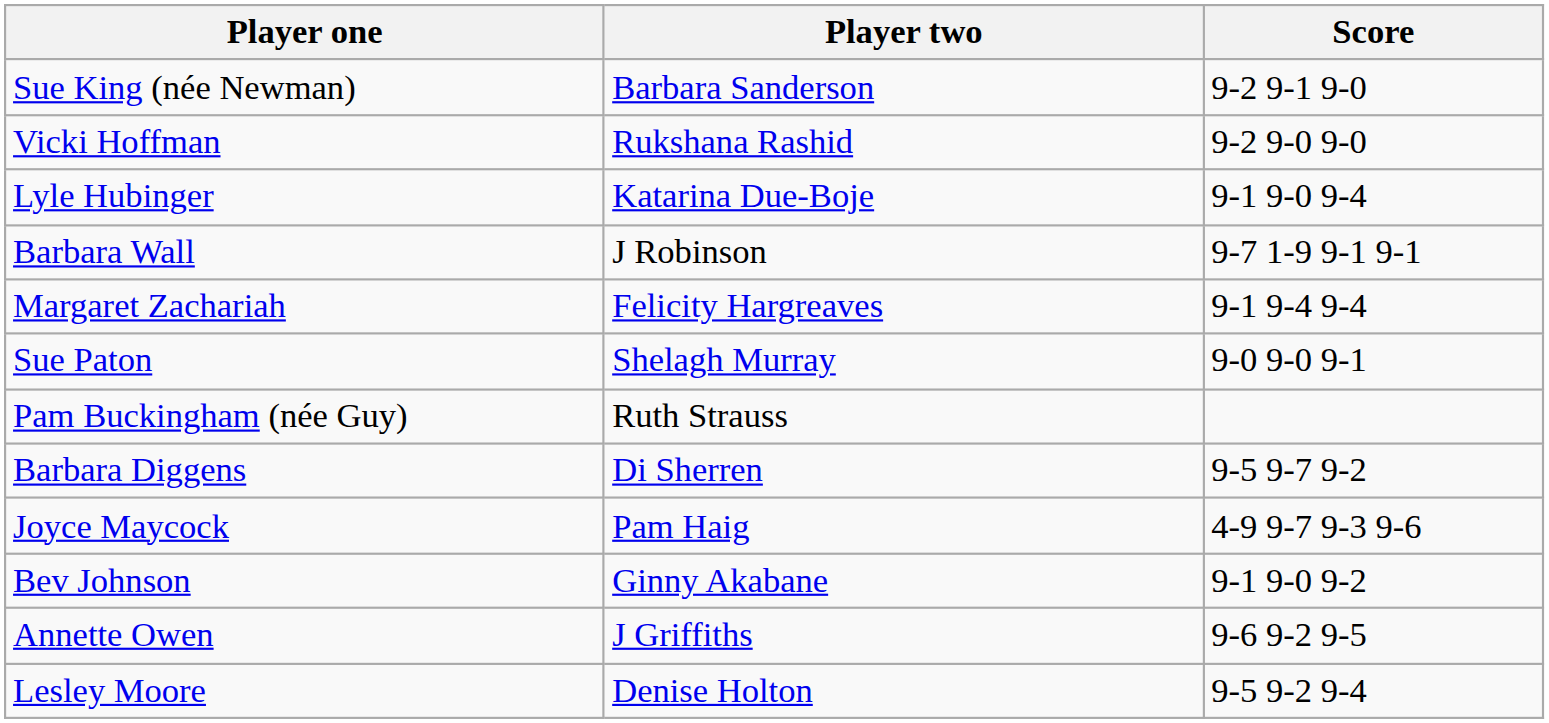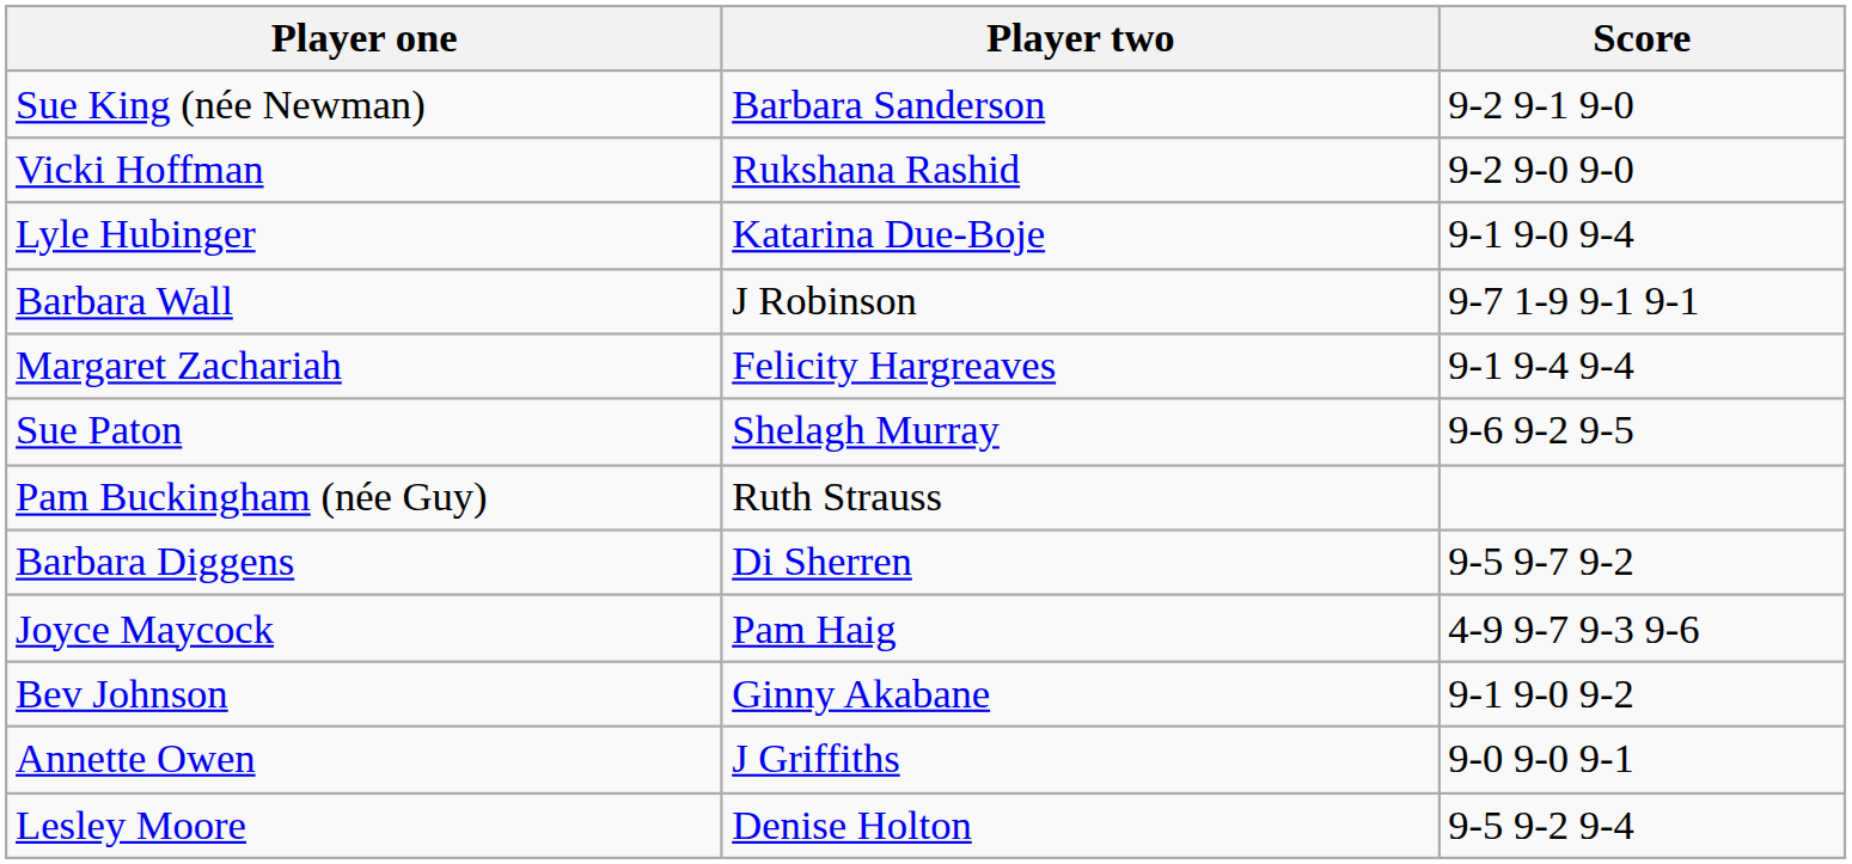 <table class="wikitable">
 <tr>
 <th width=270>Player one</th>
 <th width=270>Player two</th>
 <th width=150>Score</th>
 </tr>
 <tr>
 <td> <a href='#'>Sue King</a> (née Newman)</td>
 <td> <a href='#'>Barbara Sanderson</a></td>
 <td>9-2 9-1 9-0</td>
 </tr>
 <tr>
 <td> <a href='#'>Vicki Hoffman</a></td>
 <td> <a href='#'>Rukshana Rashid</a></td>
 <td>9-2 9-0 9-0</td>
 </tr>
 <tr>
 <td> <a href='#'>Lyle Hubinger</a></td>
 <td> <a href='#'>Katarina Due-Boje</a></td>
 <td>9-1 9-0 9-4</td>
 </tr>
 <tr>
 <td> <a href='#'>Barbara Wall</a></td>
 <td> J Robinson</td>
 <td>9-7 1-9 9-1 9-1</td>
 </tr>
 <tr>
 <td> <a href='#'>Margaret Zachariah</a></td>
 <td> <a href='#'>Felicity Hargreaves</a></td>
 <td>9-1 9-4 9-4</td>
 </tr>
 <tr>
 <td> <a href='#'>Sue Paton</a></td>
 <td> <a href='#'>Shelagh Murray</a></td>
-<td>9-0 9-0 9-1</td>
+<td>9-6 9-2 9-5</td>
 </tr>
 <tr>
 <td> <a href='#'>Pam Buckingham</a> (née Guy)</td>
 <td> Ruth Strauss</td>
 <td></td>
 </tr>
 <tr>
 <td> <a href='#'>Barbara Diggens</a></td>
 <td> <a href='#'>Di Sherren</a></td>
 <td>9-5 9-7 9-2</td>
 </tr>
 <tr>
 <td> <a href='#'>Joyce Maycock</a></td>
 <td> <a href='#'>Pam Haig</a></td>
 <td>4-9 9-7 9-3 9-6</td>
 </tr>
 <tr>
 <td> <a href='#'>Bev Johnson</a></td>
 <td> <a href='#'>Ginny Akabane</a></td>
 <td>9-1 9-0 9-2</td>
 </tr>
 <tr>
 <td> <a href='#'>Annette Owen</a></td>
 <td> <a href='#'>J Griffiths</a></td>
-<td>9-6 9-2 9-5</td>
+<td>9-0 9-0 9-1</td>
 </tr>
 <tr>
 <td> <a href='#'>Lesley Moore</a></td>
 <td> <a href='#'>Denise Holton</a></td>
 <td>9-5 9-2 9-4</td>
 </tr>
 </table>
